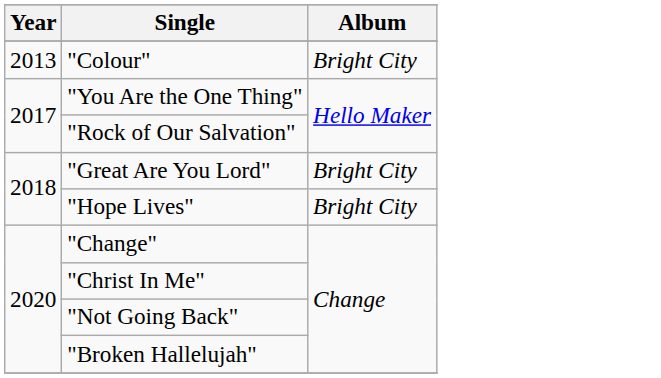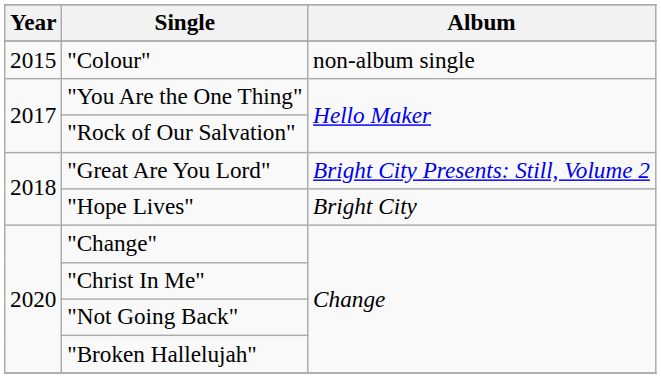 <table class="wikitable" style="text-align:left;">
 <tr>
 </tr>
 <tr>
 <th scope="col">Year</th>
 <th scope="col">Single</th>
 <th scope="col">Album</th>
 </tr>
 <tr>
 </tr>
 <tr>
-<td style="text-align:center;">2013</td>
+<td style="text-align:center;">2015</td>
 <td>"Colour"</td>
-<td><em>Bright City</em></td>
+<td>non-album single</td>
 </tr>
 <tr>
 <td rowspan="2" style="text-align:center;">2017</td>
 <td>"You Are the One Thing"</td>
 <td rowspan="2"><em><a href='#'>Hello Maker</a></em></td>
 </tr>
 <tr>
 <td>"Rock of Our Salvation"</td>
 </tr>
 <tr>
 <td rowspan="2" style="text-align:center;">2018</td>
 <td>"Great Are You Lord"</td>
-<td><em>Bright City</em></td>
+<td><em><a href='#'>Bright City Presents: Still, Volume 2</a></em></td>
 </tr>
 <tr>
 <td>"Hope Lives"</td>
 <td><em>Bright City</em></td>
 </tr>
 <tr>
 <td rowspan="4" style="text-align:center;">2020</td>
 <td>"Change"</td>
 <td rowspan="4"><em>Change</em></td>
 </tr>
 <tr>
 <td>"Christ In Me"</td>
 </tr>
 <tr>
 <td>"Not Going Back"</td>
 </tr>
 <tr>
 <td>"Broken Hallelujah"</td>
 </tr>
 <tr>
 </tr>
 </table>
